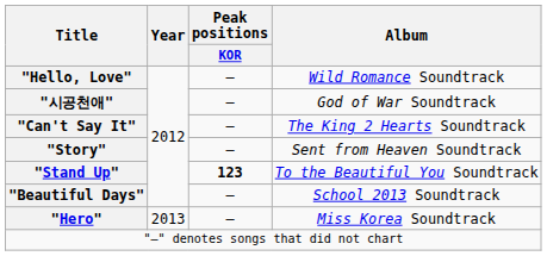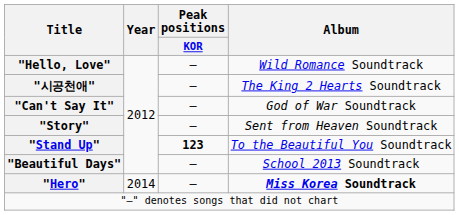 <table class="wikitable plainrowheaders" style="text-align:center;">
 <tr>
 <th scope="col" rowspan=2>Title</th>
 <th scope="col" rowspan=2>Year</th>
 <th scope="col" colspan="1">Peak positions</th>
 <th scope="col" rowspan=2>Album</th>
 </tr>
 <tr>
 <th scope="col" style="width:3em;font-size:90%;"><a href='#'>KOR</a><br></th>
 </tr>
 <tr>
 <th scope=row>"Hello, Love"</th>
 <td rowspan="6">2012</td>
 <td>—</td>
 <td><em><a href='#'>Wild Romance</a></em> Soundtrack</td>
 </tr>
 <tr>
 <th scope=row>"시공천애"</th>
 <td>—</td>
-<td><em>God of War</em> Soundtrack</td>
+<td><em><a href='#'>The King 2 Hearts</a></em> Soundtrack</td>
 </tr>
 <tr>
 <th scope=row>"Can't Say It"</th>
 <td>—</td>
-<td><em><a href='#'>The King 2 Hearts</a></em> Soundtrack</td>
+<td><em>God of War</em> Soundtrack</td>
 </tr>
 <tr>
 <th scope=row>"Story"</th>
 <td>—</td>
 <td><em>Sent from Heaven</em> Soundtrack</td>
 </tr>
 <tr>
 <th scope=row>"<a href='#'>Stand Up</a>"</th>
 <td><strong>123</strong></td>
 <td><em><a href='#'>To the Beautiful You</a></em> Soundtrack</td>
 </tr>
 <tr>
 <th scope=row>"Beautiful Days"</th>
 <td>—</td>
 <td><em><a href='#'>School 2013</a></em> Soundtrack</td>
 </tr>
 <tr>
 <th scope=row>"<a href='#'>Hero</a>"</th>
-<td>2013</td>
+<td>2014</td>
 <td>—</td>
-<td><em><a href='#'>Miss Korea</a></em> Soundtrack</td>
+<td><strong><em><a href='#'>Miss Korea</a></em> Soundtrack</strong></td>
 </tr>
 <tr>
 <td colspan="9" style="font-size:85%;">"—" denotes songs that did not chart</td>
 </tr>
 </table>
